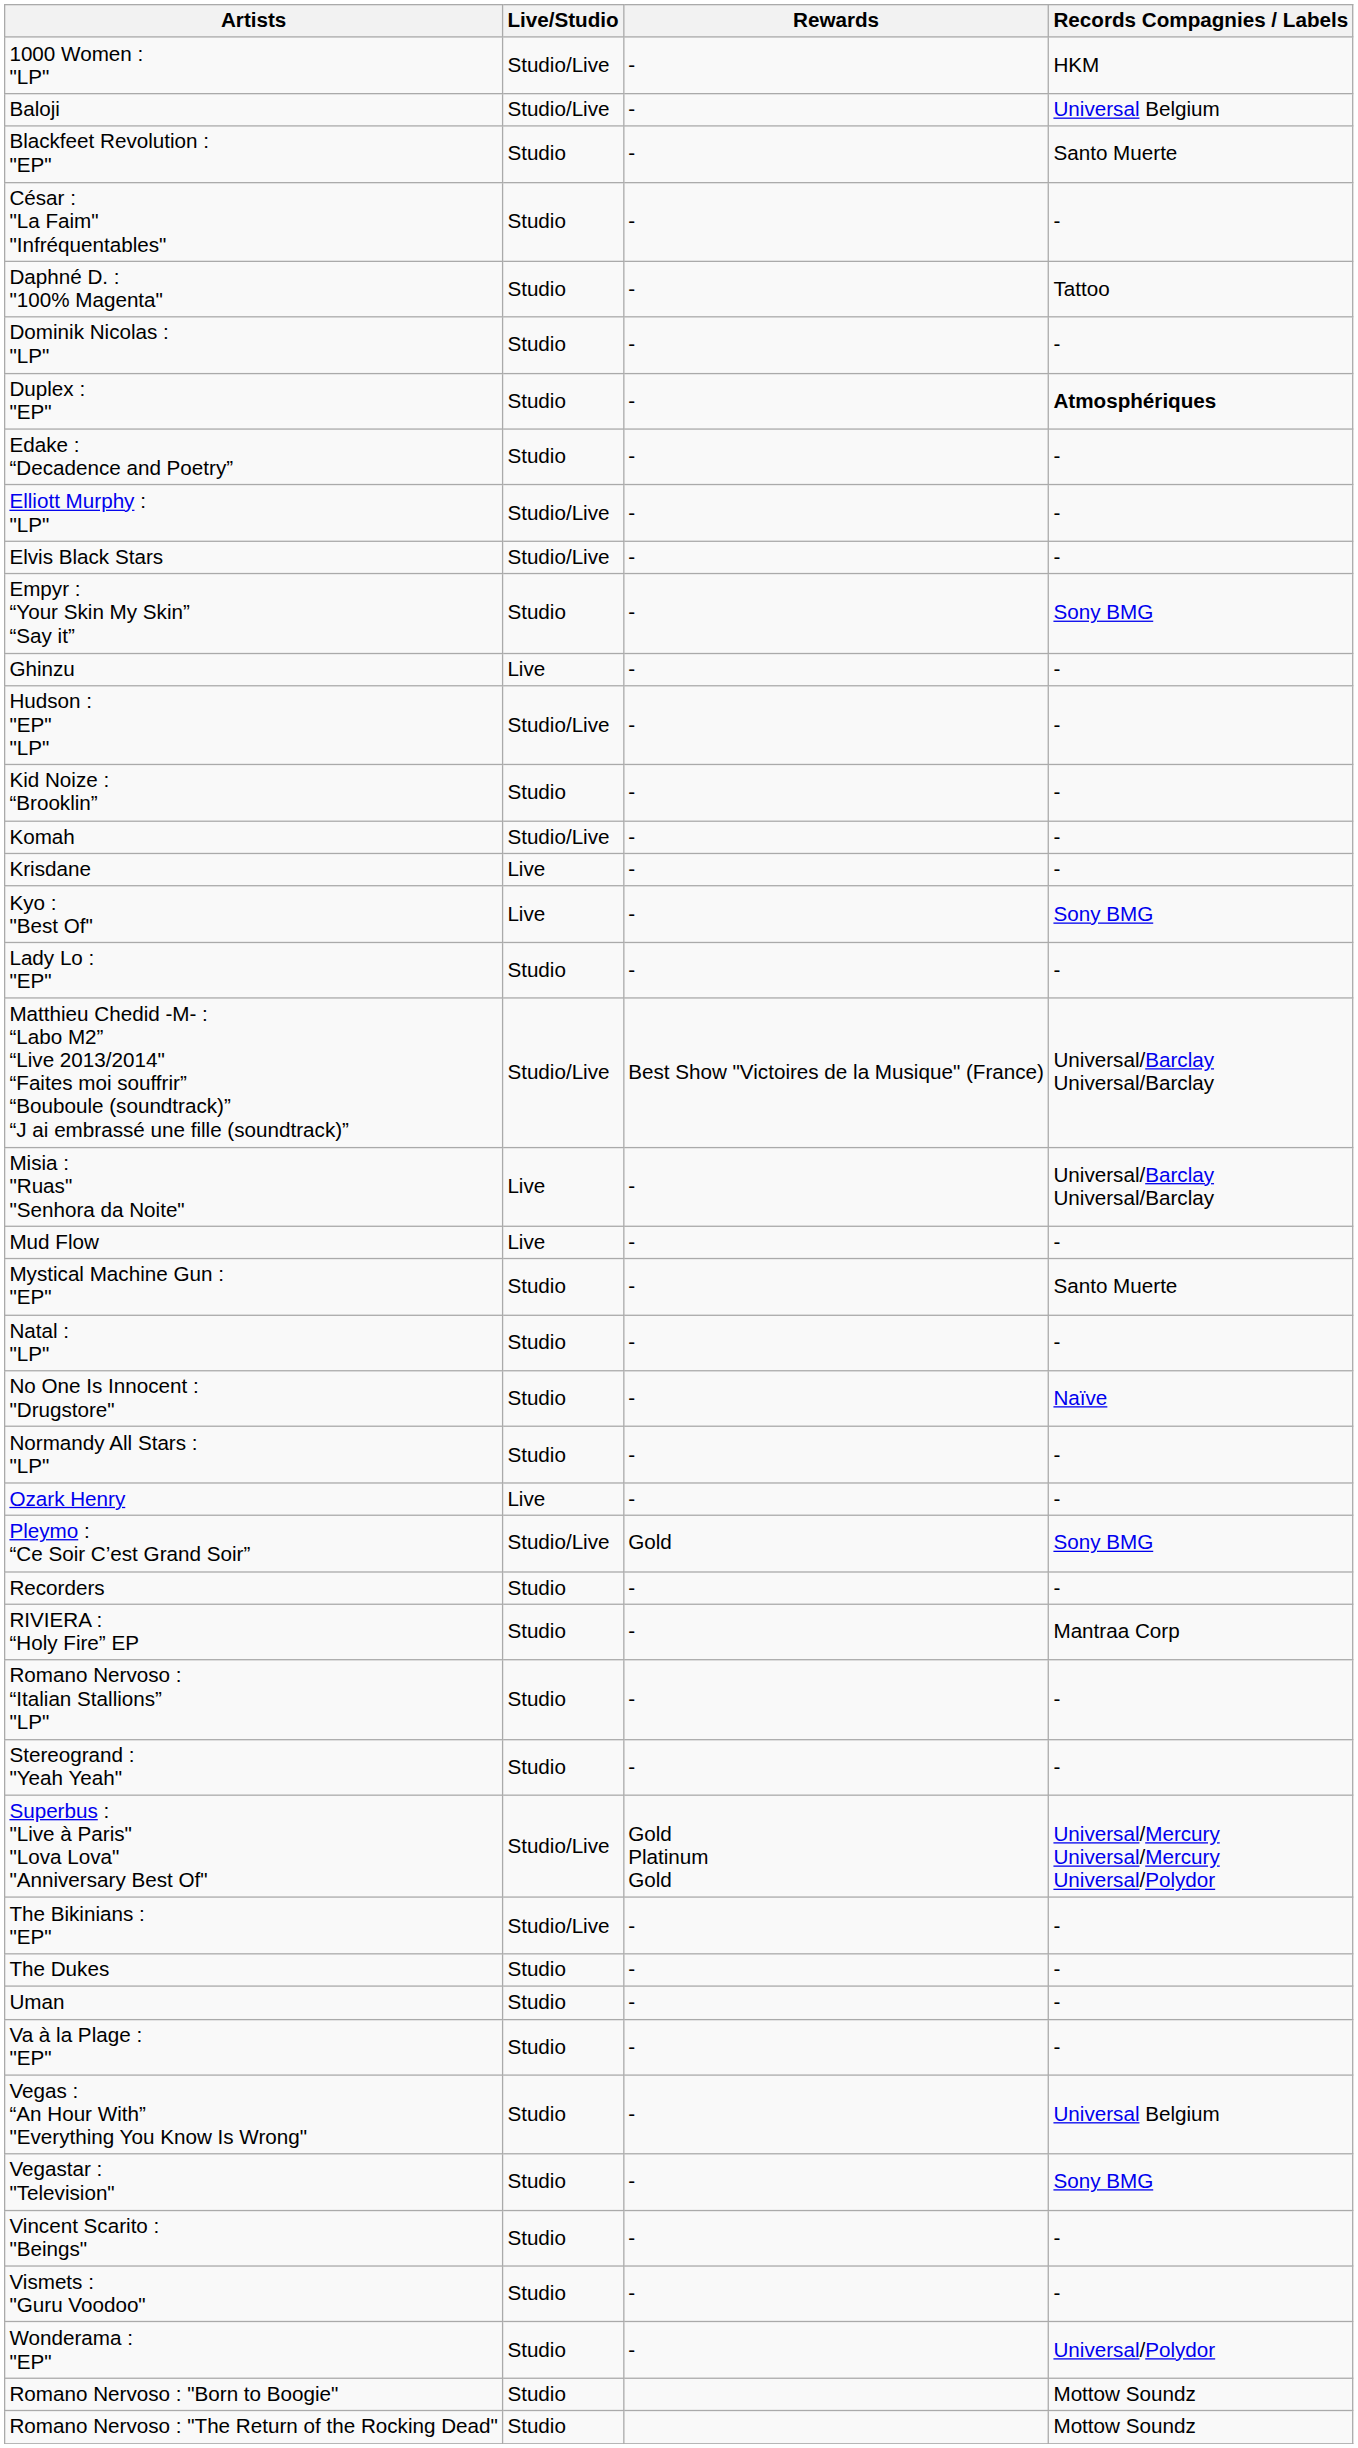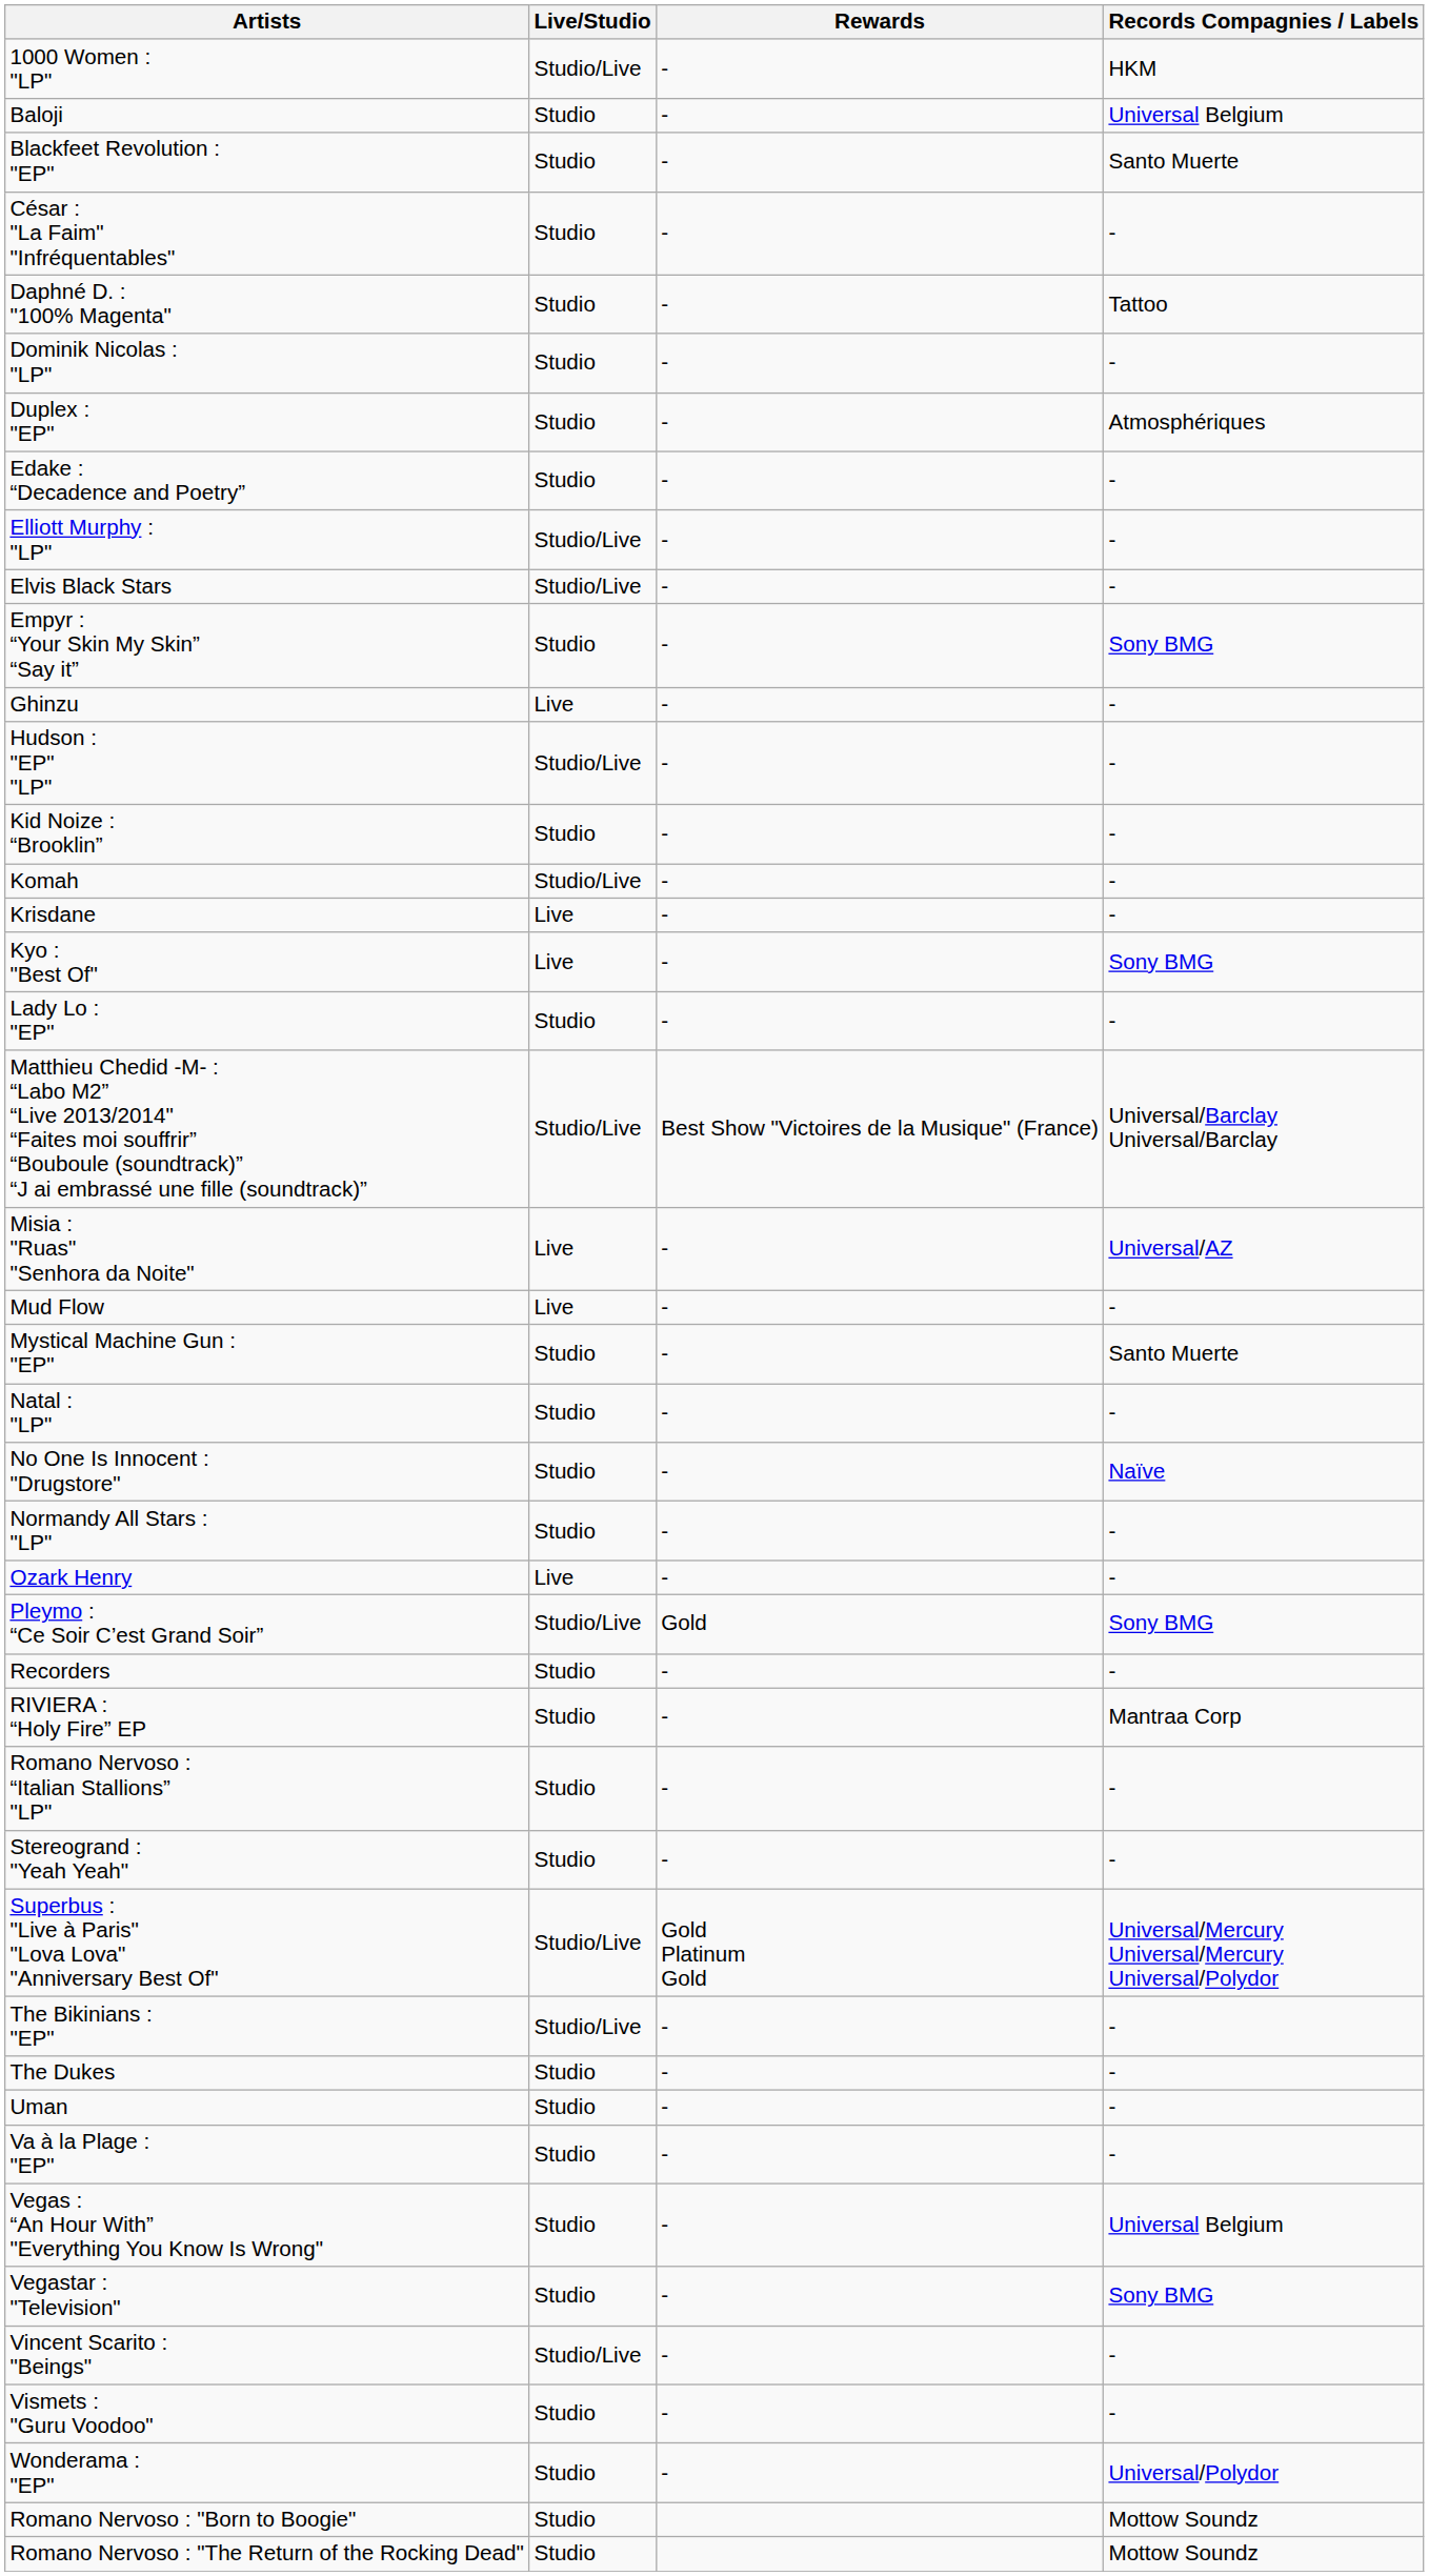 <table class="wikitable">
 <tr>
 <th>Artists</th>
 <th>Live/Studio</th>
 <th>Rewards</th>
 <th>Records Compagnies / Labels</th>
 </tr>
 <tr>
 <td>1000 Women : <br> "LP"</td>
 <td>Studio/Live</td>
 <td>-</td>
 <td>HKM</td>
 </tr>
 <tr>
 <td>Baloji</td>
-<td>Studio/Live</td>
+<td>Studio</td>
 <td>-</td>
 <td><a href='#'>Universal</a> Belgium</td>
 </tr>
 <tr>
 <td>Blackfeet Revolution : <br> "EP"</td>
 <td>Studio</td>
 <td>-</td>
 <td>Santo Muerte</td>
 </tr>
 <tr>
 <td>César : <br> "La Faim" <br> "Infréquentables"</td>
 <td>Studio</td>
 <td>-</td>
 <td>-</td>
 </tr>
 <tr>
 <td>Daphné D. :  <br> "100% Magenta"</td>
 <td>Studio</td>
 <td>-</td>
 <td>Tattoo</td>
 </tr>
 <tr>
 <td>Dominik Nicolas : <br> "LP"</td>
 <td>Studio</td>
 <td>-</td>
 <td>-</td>
 </tr>
 <tr>
 <td>Duplex : <br> "EP"</td>
 <td>Studio</td>
 <td>-</td>
-<td><strong>Atmosphériques</strong></td>
+<td>Atmosphériques</td>
 </tr>
 <tr>
 <td>Edake : <br> “Decadence and Poetry”</td>
 <td>Studio</td>
 <td>-</td>
 <td>-</td>
 </tr>
 <tr>
 <td><a href='#'>Elliott Murphy</a> : <br> "LP"</td>
 <td>Studio/Live</td>
 <td>-</td>
 <td>-</td>
 </tr>
 <tr>
 <td>Elvis Black Stars</td>
 <td>Studio/Live</td>
 <td>-</td>
 <td>-</td>
 </tr>
 <tr>
 <td>Empyr : <br> “Your Skin My Skin” <br> “Say it”</td>
 <td>Studio</td>
 <td>-</td>
 <td><a href='#'>Sony BMG</a></td>
 </tr>
 <tr>
 <td>Ghinzu</td>
 <td>Live</td>
 <td>-</td>
 <td>-</td>
 </tr>
 <tr>
 <td>Hudson : <br> "EP" <br> "LP"</td>
 <td>Studio/Live</td>
 <td>-</td>
 <td>-</td>
 </tr>
 <tr>
 <td>Kid Noize : <br> “Brooklin”</td>
 <td>Studio</td>
 <td>-</td>
 <td>-</td>
 </tr>
 <tr>
 <td>Komah</td>
 <td>Studio/Live</td>
 <td>-</td>
 <td>-</td>
 </tr>
 <tr>
 <td>Krisdane</td>
 <td>Live</td>
 <td>-</td>
 <td>-</td>
 </tr>
 <tr>
 <td>Kyo : <br> "Best Of"</td>
 <td>Live</td>
 <td>-</td>
 <td><a href='#'>Sony BMG</a></td>
 </tr>
 <tr>
 <td>Lady Lo : <br> "EP"</td>
 <td>Studio</td>
 <td>-</td>
 <td>-</td>
 </tr>
 <tr>
 <td>Matthieu Chedid -M- : <br>“Labo M2”  <br> “Live 2013/2014" <br> “Faites moi souffrir” <br> “Bouboule (soundtrack)” <br> “J ai embrassé une fille (soundtrack)”</td>
 <td>Studio/Live</td>
 <td>Best Show "Victoires de la Musique" (France)</td>
 <td>Universal/<a href='#'>Barclay</a> <br> Universal/Barclay</td>
 </tr>
 <tr>
 <td>Misia : <br> "Ruas" <br> "Senhora da Noite"</td>
 <td>Live</td>
 <td>-</td>
-<td>Universal/<a href='#'>Barclay</a> <br> Universal/Barclay</td>
+<td><a href='#'>Universal</a>/<a href='#'>AZ</a></td>
 </tr>
 <tr>
 <td>Mud Flow</td>
 <td>Live</td>
 <td>-</td>
 <td>-</td>
 </tr>
 <tr>
 <td>Mystical Machine Gun : <br> "EP"</td>
 <td>Studio</td>
 <td>-</td>
 <td>Santo Muerte</td>
 </tr>
 <tr>
 <td>Natal : <br> "LP"</td>
 <td>Studio</td>
 <td>-</td>
 <td>-</td>
 </tr>
 <tr>
 <td>No One Is Innocent : <br>  "Drugstore"</td>
 <td>Studio</td>
 <td>-</td>
 <td><a href='#'>Naïve</a></td>
 </tr>
 <tr>
 <td>Normandy All Stars : <br>"LP"</td>
 <td>Studio</td>
 <td>-</td>
 <td>-</td>
 </tr>
 <tr>
 <td><a href='#'>Ozark Henry</a></td>
 <td>Live</td>
 <td>-</td>
 <td>-</td>
 </tr>
 <tr>
 <td><a href='#'>Pleymo</a> : <br> “Ce Soir C’est Grand Soir”</td>
 <td>Studio/Live</td>
 <td>Gold</td>
 <td><a href='#'>Sony BMG</a></td>
 </tr>
 <tr>
 <td>Recorders</td>
 <td>Studio</td>
 <td>-</td>
 <td>-</td>
 </tr>
 <tr>
 <td>RIVIERA : <br> “Holy Fire” EP <br></td>
 <td>Studio</td>
 <td>-</td>
 <td>Mantraa Corp</td>
 </tr>
 <tr>
 <td>Romano Nervoso : <br> “Italian Stallions” <br> "LP"</td>
 <td>Studio</td>
 <td>-</td>
 <td>-</td>
 </tr>
 <tr>
 <td>Stereogrand : <br> "Yeah Yeah"</td>
 <td>Studio</td>
 <td>-</td>
 <td>-</td>
 </tr>
 <tr>
 <td><a href='#'>Superbus</a> : <br> "Live à Paris" <br> "Lova Lova" <br> "Anniversary Best Of"</td>
 <td>Studio/Live</td>
 <td><br> Gold <br> Platinum <br> Gold</td>
 <td><br> <a href='#'>Universal</a>/<a href='#'>Mercury</a> <br> <a href='#'>Universal</a>/<a href='#'>Mercury</a> <br> <a href='#'>Universal</a>/<a href='#'>Polydor</a></td>
 </tr>
 <tr>
 <td>The Bikinians : <br> "EP"</td>
 <td>Studio/Live</td>
 <td>-</td>
 <td>-</td>
 </tr>
 <tr>
 <td>The Dukes</td>
 <td>Studio</td>
 <td>-</td>
 <td>-</td>
 </tr>
 <tr>
 <td>Uman</td>
 <td>Studio</td>
 <td>-</td>
 <td>-</td>
 </tr>
 <tr>
 <td>Va à la Plage : <br> "EP"</td>
 <td>Studio</td>
 <td>-</td>
 <td>-</td>
 </tr>
 <tr>
 <td>Vegas : <br>  “An Hour With” <br> "Everything You Know Is Wrong"</td>
 <td>Studio</td>
 <td>-</td>
 <td><a href='#'>Universal</a> Belgium</td>
 </tr>
 <tr>
 <td>Vegastar : <br> "Television"</td>
 <td>Studio</td>
 <td>-</td>
 <td><a href='#'>Sony BMG</a></td>
 </tr>
 <tr>
 <td>Vincent Scarito : <br> "Beings"</td>
-<td>Studio</td>
+<td>Studio/Live</td>
 <td>-</td>
 <td>-</td>
 </tr>
 <tr>
 <td>Vismets :  <br> "Guru Voodoo"</td>
 <td>Studio</td>
 <td>-</td>
 <td>-</td>
 </tr>
 <tr>
 <td>Wonderama : <br> "EP"</td>
 <td>Studio</td>
 <td>-</td>
 <td><a href='#'>Universal</a>/<a href='#'>Polydor</a></td>
 </tr>
 <tr>
 <td>Romano Nervoso : "Born to Boogie"</td>
 <td>Studio</td>
 <td></td>
 <td>Mottow Soundz</td>
 </tr>
 <tr>
 <td>Romano Nervoso : "The Return of the Rocking Dead"</td>
 <td>Studio</td>
 <td></td>
 <td>Mottow Soundz</td>
 </tr>
 <tr>
 </tr>
 </table>
